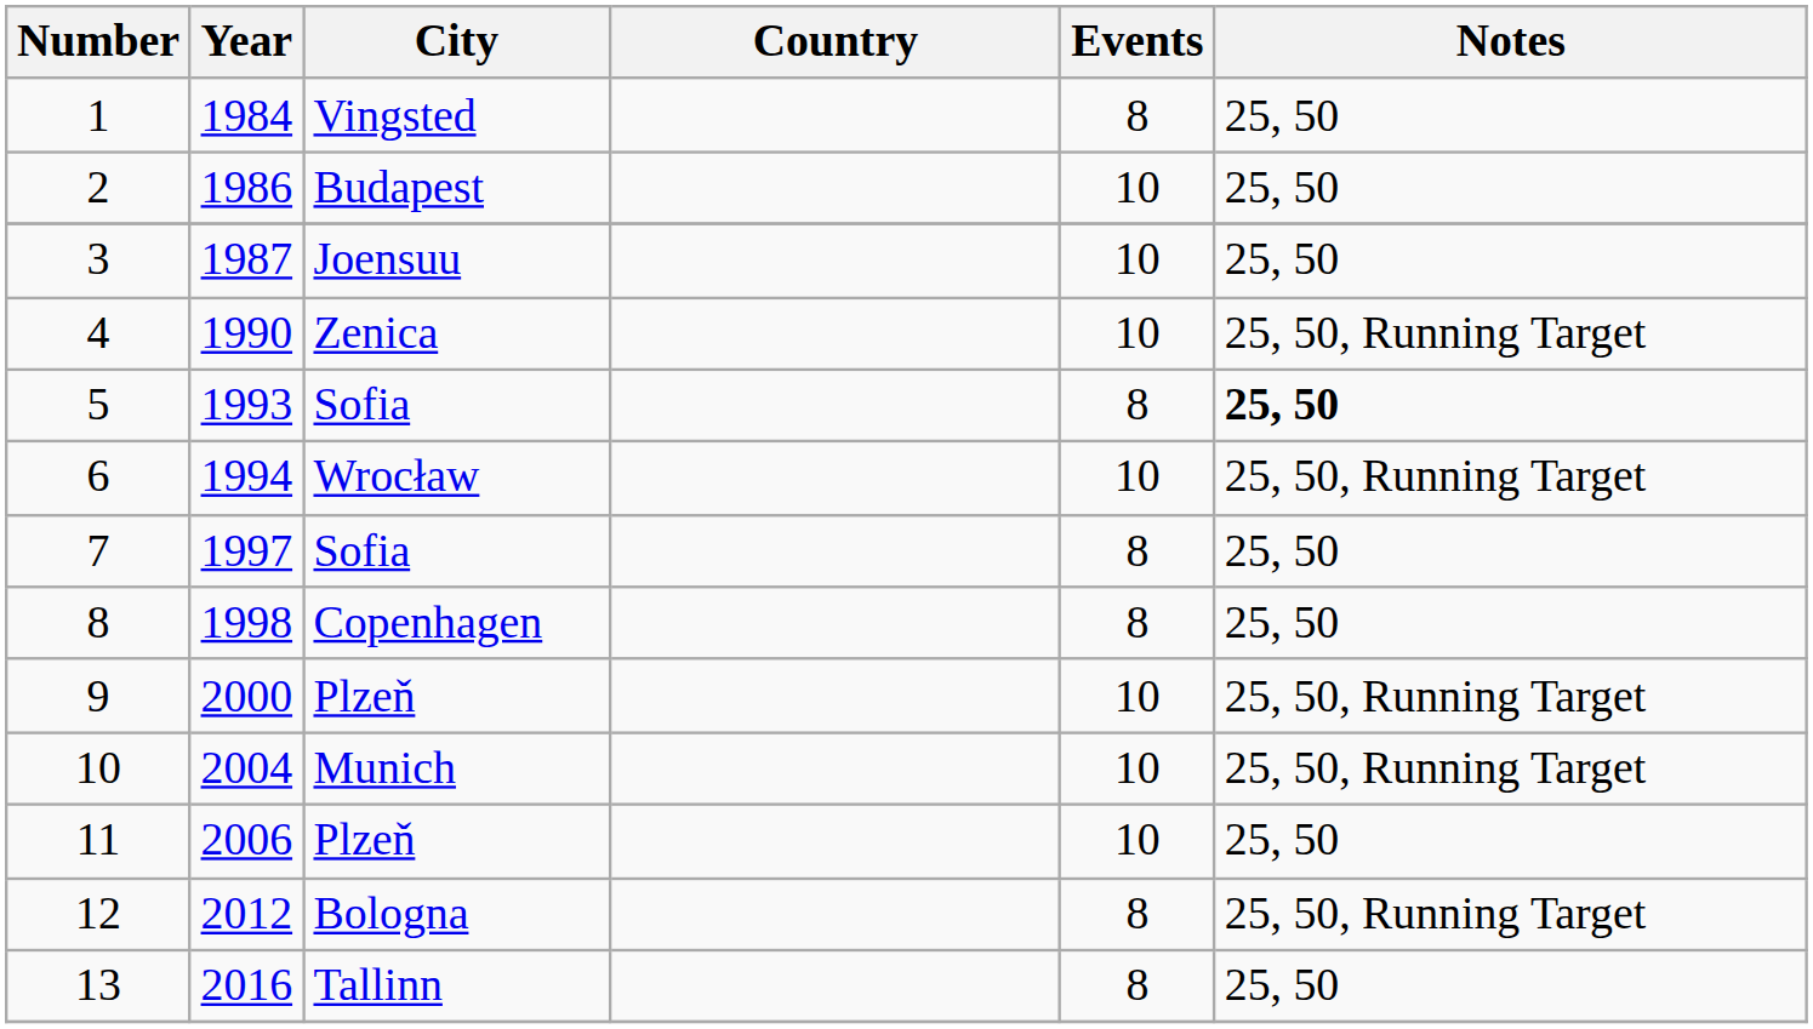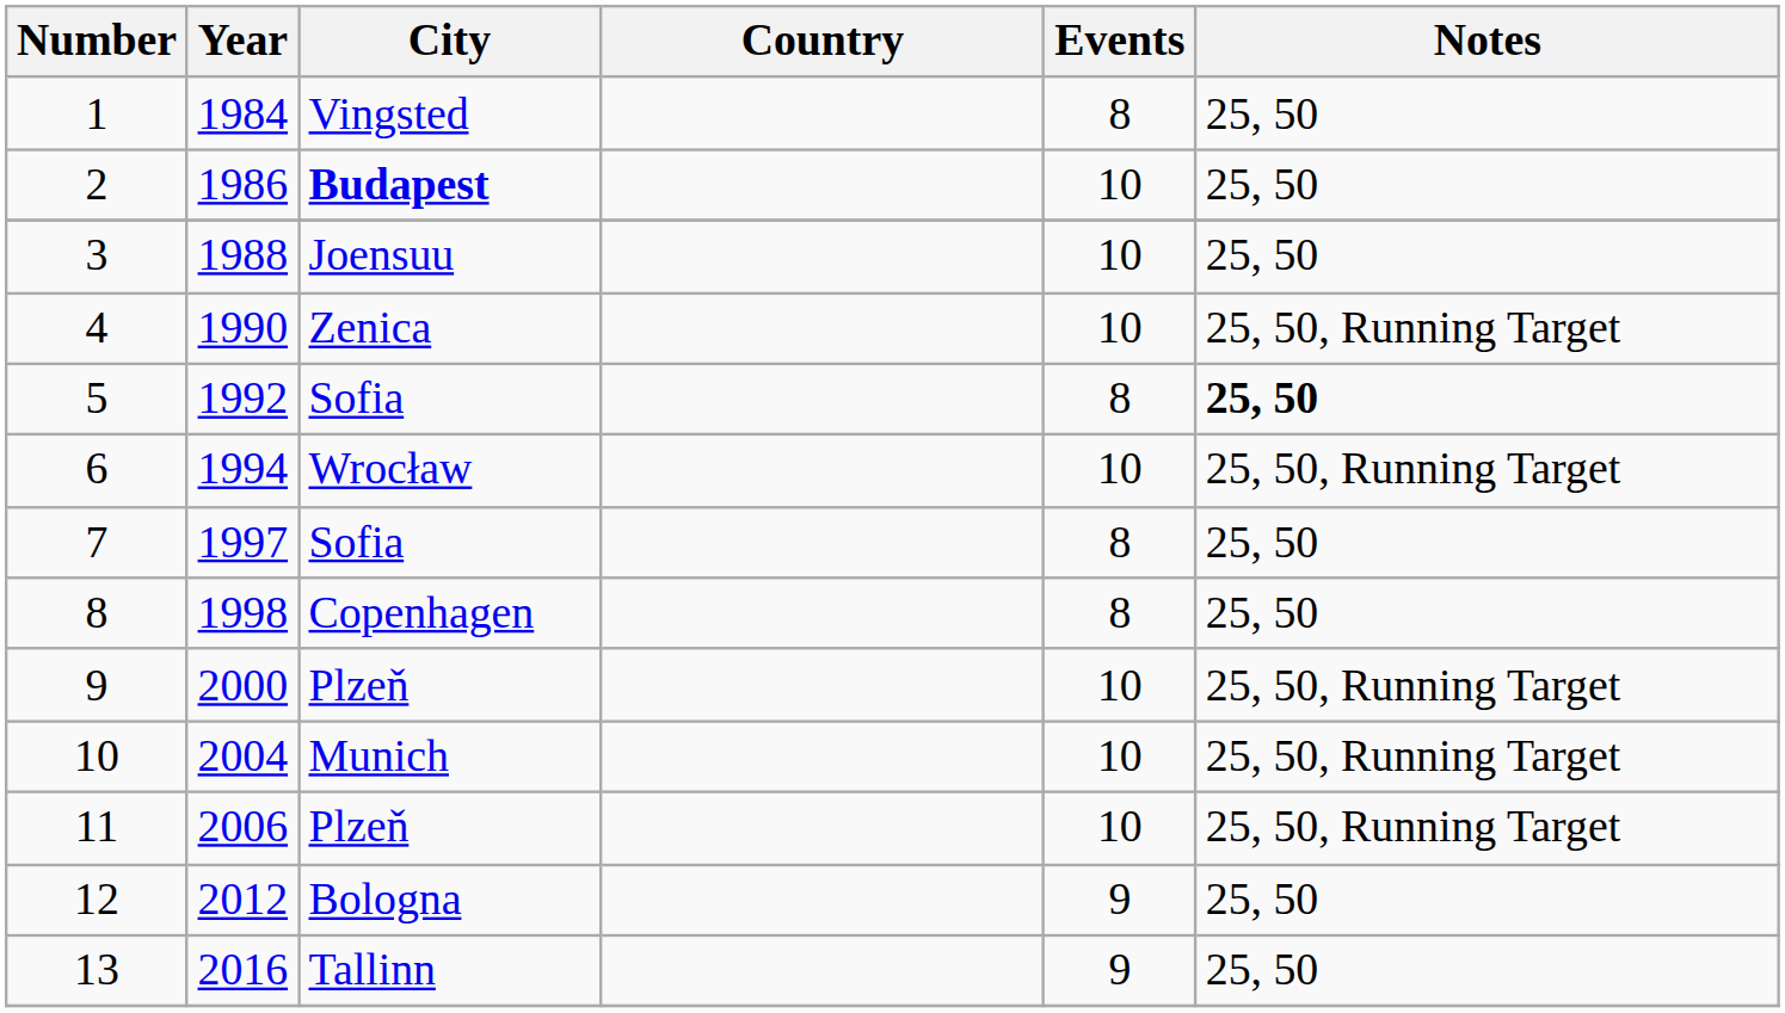 <table class="wikitable">
 <tr>
 <th width=30>Number</th>
 <th width=30>Year</th>
 <th width=100>City</th>
 <th width=150>Country</th>
 <th width=30>Events</th>
 <th width=200>Notes</th>
 </tr>
 <tr>
 <td align="center">1</td>
 <td><a href='#'>1984</a></td>
 <td><a href='#'>Vingsted</a></td>
 <td></td>
 <td align="center">8</td>
 <td>25, 50</td>
 </tr>
 <tr>
 <td align="center">2</td>
 <td><a href='#'>1986</a></td>
-<td><a href='#'>Budapest</a></td>
+<td><strong><a href='#'>Budapest</a></strong></td>
 <td></td>
 <td align="center">10</td>
 <td>25, 50</td>
 </tr>
 <tr>
 </tr>
 <tr>
 <td align="center">3</td>
-<td><a href='#'>1987</a></td>
+<td><a href='#'>1988</a></td>
 <td><a href='#'>Joensuu</a></td>
 <td></td>
 <td align="center">10</td>
 <td>25, 50</td>
 </tr>
 <tr>
 <td align="center">4</td>
 <td><a href='#'>1990</a></td>
 <td><a href='#'>Zenica</a></td>
 <td></td>
 <td align="center">10</td>
 <td>25, 50, Running Target</td>
 </tr>
 <tr>
 <td align="center">5</td>
-<td><a href='#'>1993</a></td>
+<td><a href='#'>1992</a></td>
 <td><a href='#'>Sofia</a></td>
 <td></td>
 <td align="center">8</td>
 <td><strong>25, 50</strong></td>
 </tr>
 <tr>
 <td align="center">6</td>
 <td><a href='#'>1994</a></td>
 <td><a href='#'>Wrocław</a></td>
 <td></td>
 <td align="center">10</td>
 <td>25, 50, Running Target</td>
 </tr>
 <tr>
 <td align="center">7</td>
 <td><a href='#'>1997</a></td>
 <td><a href='#'>Sofia</a></td>
 <td></td>
 <td align="center">8</td>
 <td>25, 50</td>
 </tr>
 <tr>
 <td align="center">8</td>
 <td><a href='#'>1998</a></td>
 <td><a href='#'>Copenhagen</a></td>
 <td></td>
 <td align="center">8</td>
 <td>25, 50</td>
 </tr>
 <tr>
 <td align="center">9</td>
 <td><a href='#'>2000</a></td>
 <td><a href='#'>Plzeň</a></td>
 <td></td>
 <td align="center">10</td>
 <td>25, 50, Running Target</td>
 </tr>
 <tr>
 <td align="center">10</td>
 <td><a href='#'>2004</a></td>
 <td><a href='#'>Munich</a></td>
 <td></td>
 <td align="center">10</td>
 <td>25, 50, Running Target</td>
 </tr>
 <tr>
 <td align="center">11</td>
 <td><a href='#'>2006</a></td>
 <td><a href='#'>Plzeň</a></td>
 <td></td>
 <td align="center">10</td>
-<td>25, 50</td>
+<td>25, 50, Running Target</td>
 </tr>
 <tr>
 <td align="center">12</td>
 <td><a href='#'>2012</a></td>
 <td><a href='#'>Bologna</a></td>
 <td></td>
-<td align="center">8</td>
-<td>25, 50, Running Target</td>
+<td align="center">9</td>
+<td>25, 50</td>
 </tr>
 <tr>
 <td align="center">13</td>
 <td><a href='#'>2016</a></td>
 <td><a href='#'>Tallinn</a></td>
 <td></td>
-<td align="center">8</td>
+<td align="center">9</td>
 <td>25, 50</td>
 </tr>
 <tr>
 </tr>
 </table>
